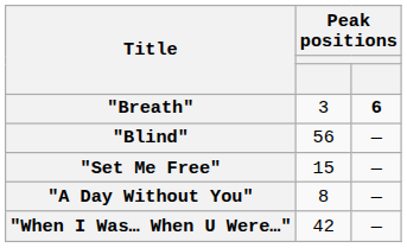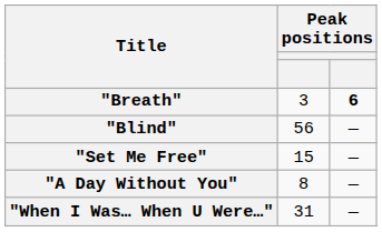 <table class="wikitable plainrowheaders" style="text-align:center;">
 <tr>
 <th align=center rowspan=3>Title</th>
 <th align=center colspan=2>Peak<br>positions</th>
 </tr>
 <tr>
 <th colspan="2" width="30"></th>
 </tr>
 <tr>
 <th align=center><br></th>
 <th width="30"><br></th>
 </tr>
 <tr>
 <th scope="row">"Breath" </th>
 <td>3</td>
 <td><strong>6</strong></td>
 </tr>
 <tr>
 <th scope="row">"Blind" </th>
 <td>56</td>
 <td>—</td>
 </tr>
 <tr>
 <th scope="row">"Set Me Free"</th>
 <td>15</td>
 <td>—</td>
 </tr>
 <tr>
 <th scope="row">"A Day Without You" </th>
 <td>8</td>
 <td>—</td>
 </tr>
 <tr>
 <th scope="row">"When I Was… When U Were…" </th>
-<td>42</td>
+<td>31</td>
 <td>—</td>
 </tr>
 </table>
